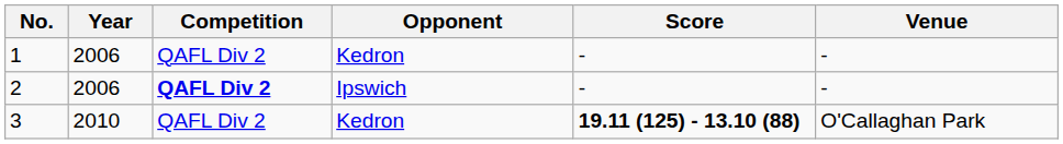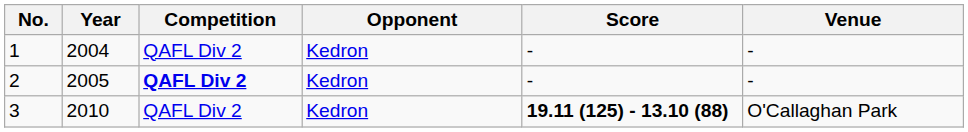 <table class="wikitable sortable" width=800px>
 <tr>
 <th width=6%>No.</th>
 <th width=8%>Year</th>
 <th width=17%>Competition</th>
 <th width=23%>Opponent</th>
 <th width=23%>Score</th>
 <th width=23%>Venue</th>
 </tr>
 <tr>
 <td>1</td>
-<td>2006</td>
+<td>2004</td>
 <td><a href='#'>QAFL Div 2</a></td>
 <td><a href='#'>Kedron</a></td>
 <td>-</td>
 <td>-</td>
 </tr>
 <tr>
 <td>2</td>
-<td>2006</td>
+<td>2005</td>
 <td><strong><a href='#'>QAFL Div 2</a></strong></td>
-<td><a href='#'>Ipswich</a></td>
+<td><a href='#'>Kedron</a></td>
 <td>-</td>
 <td>-</td>
 </tr>
 <tr>
 <td>3</td>
 <td>2010</td>
 <td><a href='#'>QAFL Div 2</a></td>
 <td><a href='#'>Kedron</a></td>
 <td><strong>19.11 (125) - 13.10 (88)</strong></td>
 <td>O'Callaghan Park</td>
 </tr>
 </table>
